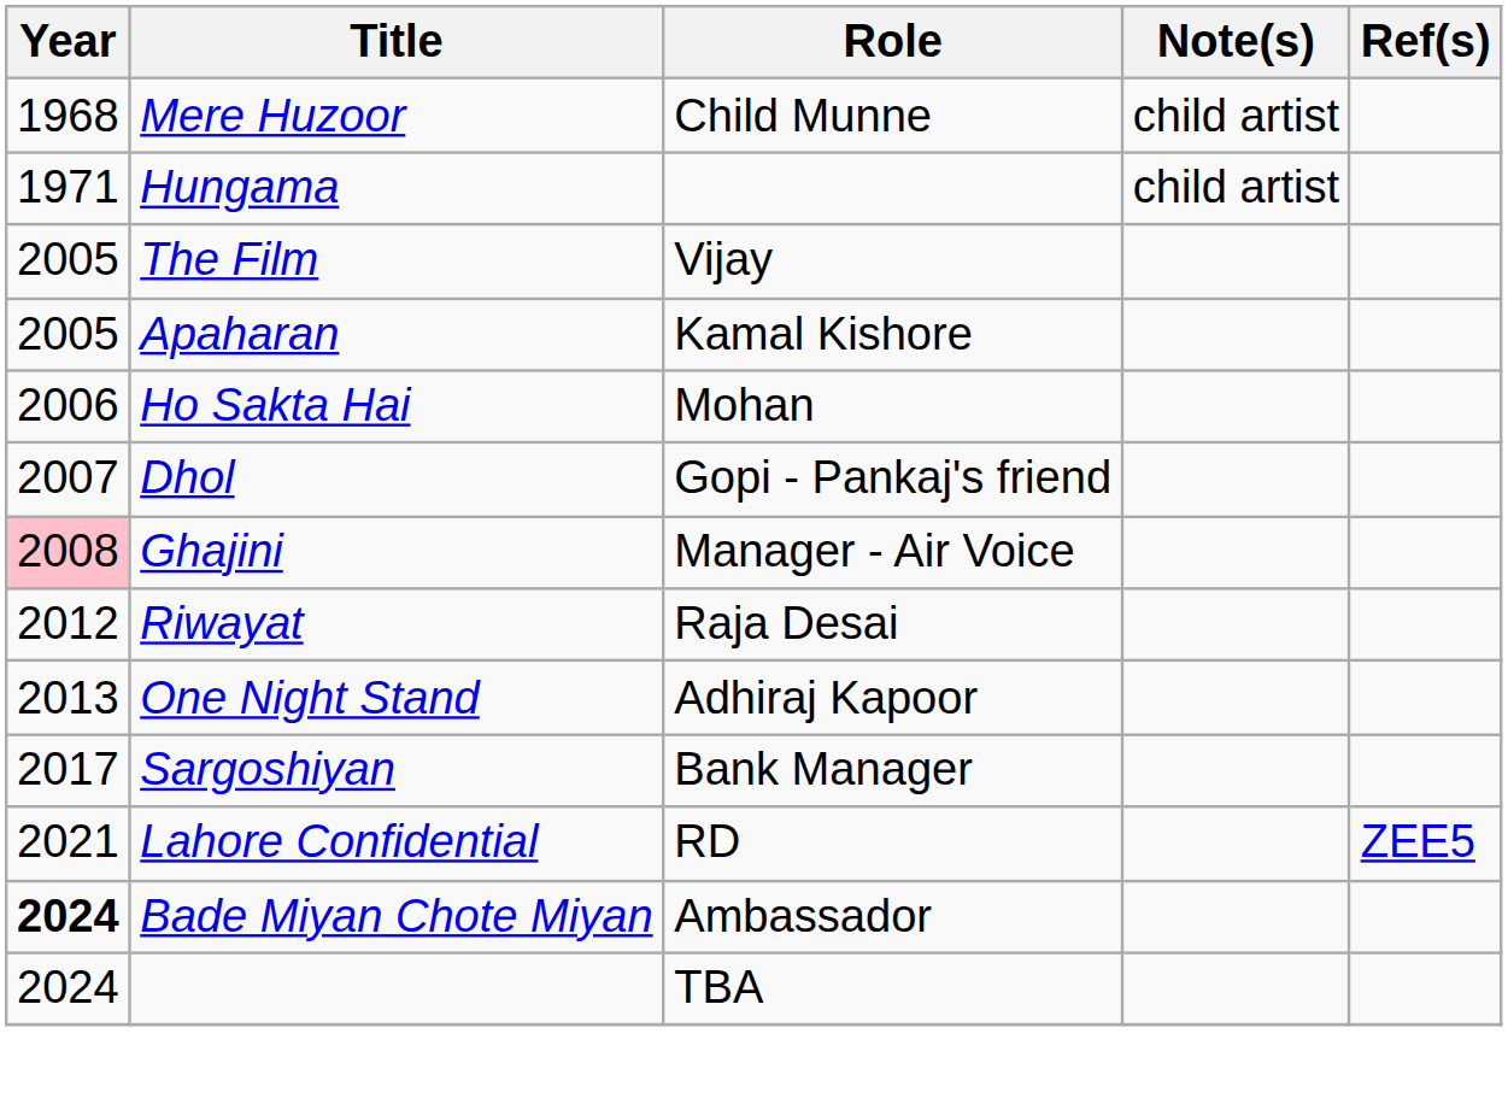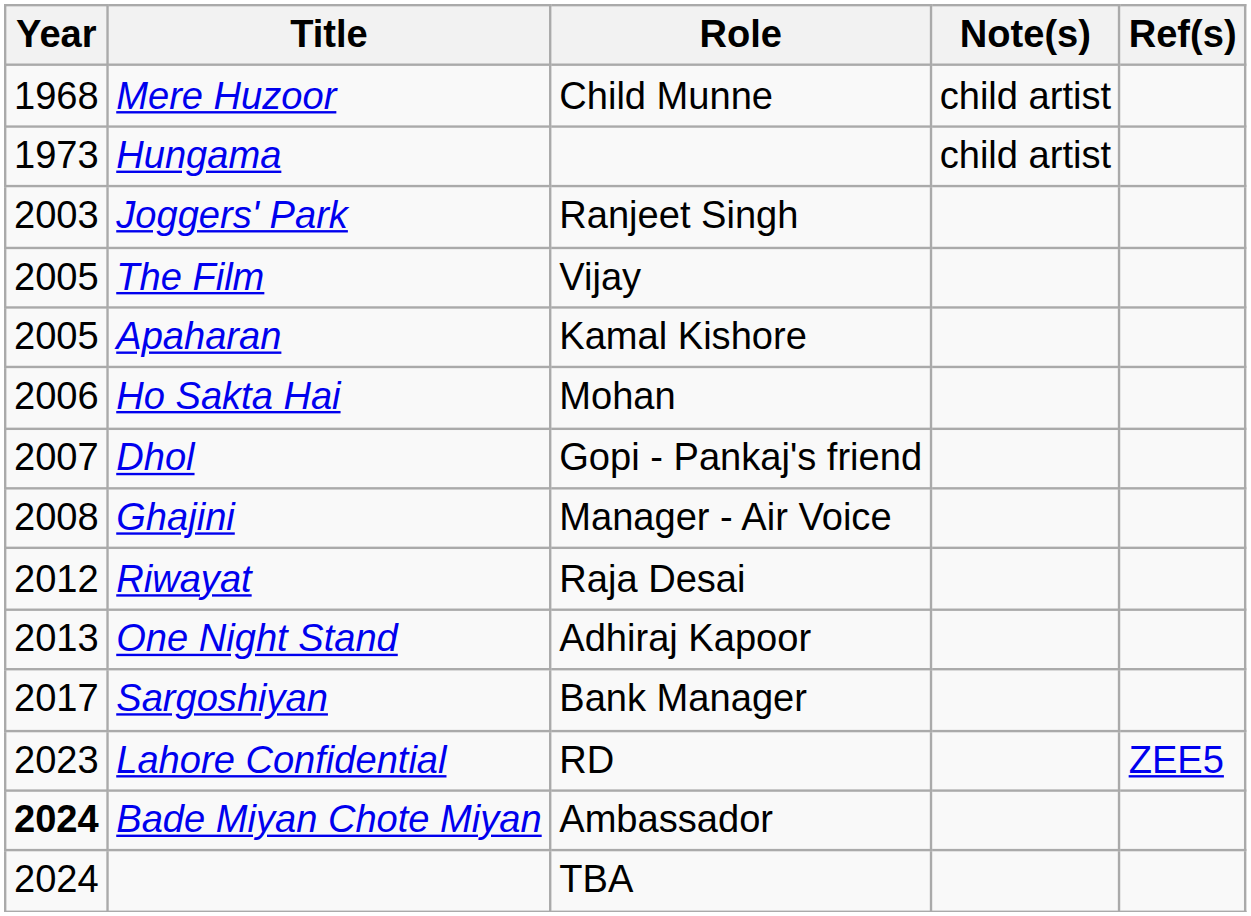 <table class="wikitable sortable">
 <tr>
 <th>Year</th>
 <th>Title</th>
 <th>Role</th>
 <th>Note(s)</th>
 <th>Ref(s)</th>
 </tr>
 <tr>
 <td>1968</td>
 <td><em><a href='#'>Mere Huzoor</a></em></td>
 <td>Child Munne</td>
 <td>child artist</td>
 <td></td>
 </tr>
 <tr>
-<td>1971</td>
+<td>1973</td>
 <td><em><a href='#'>Hungama</a></em></td>
 <td></td>
 <td>child artist</td>
+<td></td>
+</tr>
+<tr>
+<td>2003</td>
+<td><em><a href='#'>Joggers' Park</a></em></td>
+<td>Ranjeet Singh</td>
+<td></td>
 <td></td>
 </tr>
 <tr>
 <td>2005</td>
 <td><em><a href='#'>The Film</a></em></td>
 <td>Vijay</td>
 <td></td>
 <td></td>
 </tr>
 <tr>
 <td>2005</td>
 <td><em><a href='#'>Apaharan</a></em></td>
 <td>Kamal Kishore</td>
 <td></td>
 <td></td>
 </tr>
 <tr>
 <td>2006</td>
 <td><em><a href='#'>Ho Sakta Hai</a></em></td>
 <td>Mohan</td>
 <td></td>
 <td></td>
 </tr>
 <tr>
 <td>2007</td>
 <td><em><a href='#'>Dhol</a></em></td>
 <td>Gopi - Pankaj's friend</td>
 <td></td>
 <td></td>
 </tr>
 <tr>
-<td style="background: pink;">2008</td>
+<td>2008</td>
 <td><em><a href='#'>Ghajini</a></em></td>
 <td>Manager - Air Voice</td>
 <td></td>
 <td></td>
 </tr>
 <tr>
 <td>2012</td>
 <td><em><a href='#'>Riwayat</a></em></td>
 <td>Raja Desai</td>
 <td></td>
 <td></td>
 </tr>
 <tr>
 <td>2013</td>
 <td><em><a href='#'>One Night Stand</a></em></td>
 <td>Adhiraj Kapoor</td>
 <td></td>
 <td></td>
 </tr>
 <tr>
 <td>2017</td>
 <td><em><a href='#'>Sargoshiyan</a></em></td>
 <td>Bank Manager</td>
 <td></td>
 <td></td>
 </tr>
 <tr>
-<td>2021</td>
+<td>2023</td>
 <td><em><a href='#'>Lahore Confidential</a></em></td>
 <td>RD</td>
 <td></td>
 <td><a href='#'>ZEE5</a></td>
 </tr>
 <tr>
 <td><strong>2024</strong></td>
 <td><em><a href='#'>Bade Miyan Chote Miyan</a></em></td>
 <td>Ambassador</td>
 <td></td>
 <td></td>
 </tr>
 <tr>
 <td>2024</td>
 <td></td>
 <td>TBA</td>
 <td></td>
 <td></td>
 </tr>
 <tr>
 </tr>
 </table>
